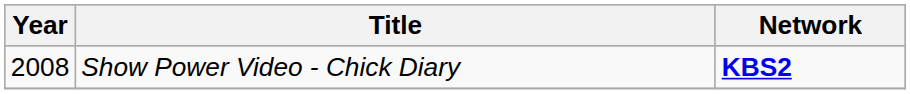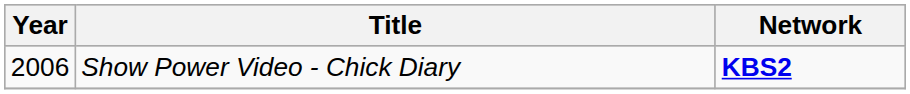 <table class="wikitable" style="width:550px">
 <tr>
 <th width=10>Year</th>
 <th>Title</th>
 <th>Network</th>
 </tr>
 <tr>
-<td>2008</td>
+<td>2006</td>
 <td><em>Show Power Video - Chick Diary</em></td>
 <td><strong><a href='#'>KBS2</a></strong></td>
 </tr>
 <tr>
 </tr>
 </table>
